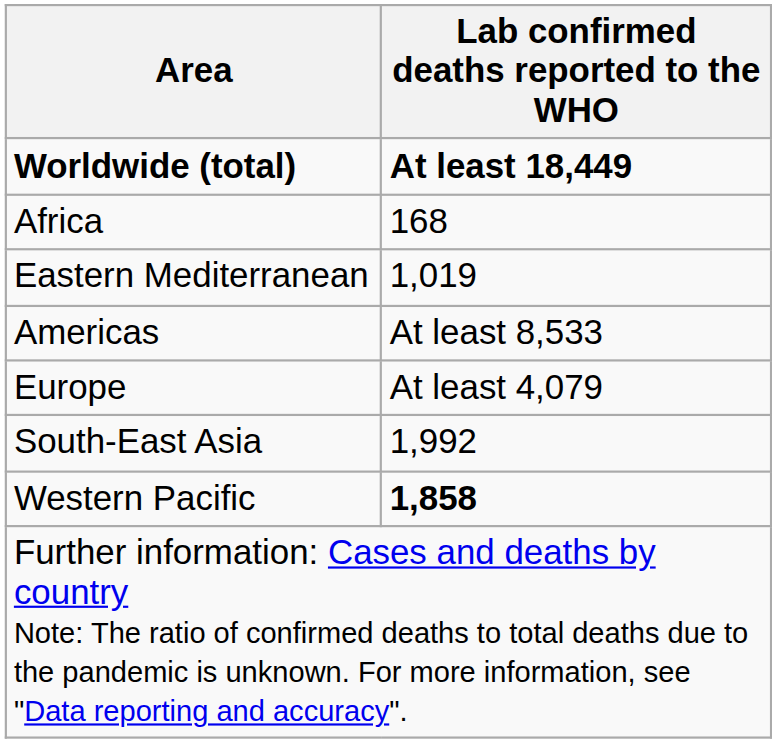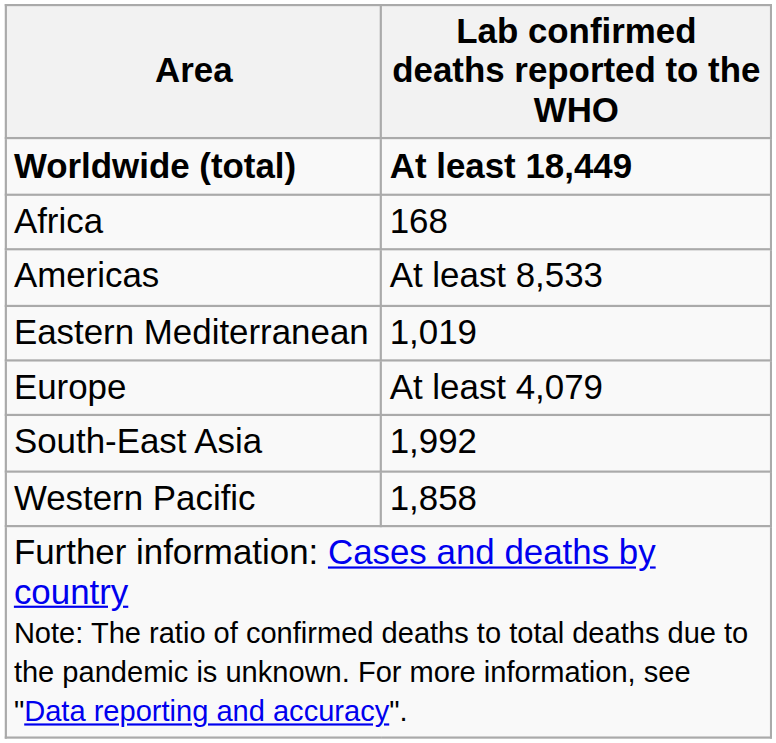 <table class="wikitable" style="max-width: 22em; float: right; clear: right; margin:0 0 0.5em 1em;">
 <tr>
 <th>Area</th>
 <th>Lab confirmed<br>deaths reported to the WHO</th>
 </tr>
 <tr>
 <td style="text-align:left"><strong>Worldwide (total)</strong></td>
 <td><strong>At least 18,449</strong></td>
 </tr>
 <tr>
 <td style="text-align:left">Africa</td>
 <td>168</td>
 </tr>
 <tr>
+<td style="text-align:left">Americas</td>
+<td>At least 8,533</td>
+</tr>
+<tr>
 <td style="text-align:left">Eastern Mediterranean</td>
 <td>1,019</td>
-</tr>
-<tr>
-<td style="text-align:left">Americas</td>
-<td>At least 8,533</td>
 </tr>
 <tr>
 <td style="text-align:left">Europe</td>
 <td>At least 4,079</td>
 </tr>
 <tr>
 <td style="text-align:left">South-East Asia</td>
 <td>1,992</td>
 </tr>
 <tr>
 <td style="text-align:left">Western Pacific</td>
-<td><strong>1,858</strong></td>
+<td>1,858</td>
 </tr>
 <tr>
 <td colspan="2">Further information: <a href='#'>Cases and deaths by country</a><br><small>Note: The ratio of confirmed deaths to total deaths due to the pandemic is unknown. For more information, see "<a href='#'>Data reporting and accuracy</a>".</small></td>
 </tr>
 </table>
